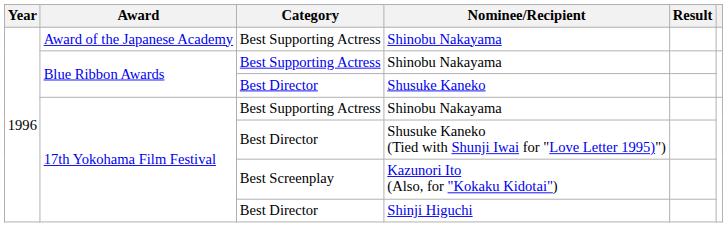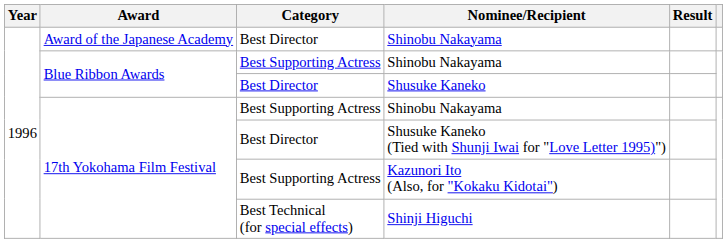 <table class="wikitable" style="background:#ffffff;">
 <tr>
 <th colspan="1">Year</th>
 <th colspan="1">Award</th>
 <th colspan="1">Category</th>
 <th colspan="1">Nominee/Recipient</th>
 <th colspan="1">Result</th>
 <th colspan="1"></th>
 </tr>
 <tr>
 <td rowspan="7">1996</td>
 <td rowspan="1"><a href='#'>Award of the Japanese Academy</a></td>
-<td>Best Supporting Actress</td>
+<td>Best Director</td>
 <td><a href='#'>Shinobu Nakayama</a></td>
 <td></td>
 <td></td>
 </tr>
 <tr>
 <td rowspan="2"><a href='#'>Blue Ribbon Awards</a></td>
 <td><a href='#'>Best Supporting Actress</a></td>
 <td>Shinobu Nakayama</td>
 <td></td>
 <td rowspan="2"></td>
 </tr>
 <tr>
 <td><a href='#'>Best Director</a></td>
 <td><a href='#'>Shusuke Kaneko</a></td>
 <td></td>
 </tr>
 <tr>
 <td rowspan="4"><a href='#'>17th Yokohama Film Festival</a></td>
 <td>Best Supporting Actress</td>
 <td>Shinobu Nakayama</td>
 <td></td>
 <td rowspan="4"></td>
 </tr>
 <tr>
 <td>Best Director</td>
 <td>Shusuke Kaneko<br>(Tied with <a href='#'>Shunji Iwai</a> for "<a href='#'>Love Letter 1995)</a>")</td>
 <td></td>
 </tr>
 <tr>
-<td>Best Screenplay</td>
+<td>Best Supporting Actress</td>
 <td><a href='#'>Kazunori Ito</a><br>(Also, for <a href='#'>"Kokaku Kidotai"</a>)</td>
 <td></td>
 </tr>
 <tr>
-<td>Best Director</td>
+<td>Best Technical<br>(for <a href='#'>special effects</a>)</td>
 <td><a href='#'>Shinji Higuchi</a></td>
 <td></td>
 </tr>
 </table>
